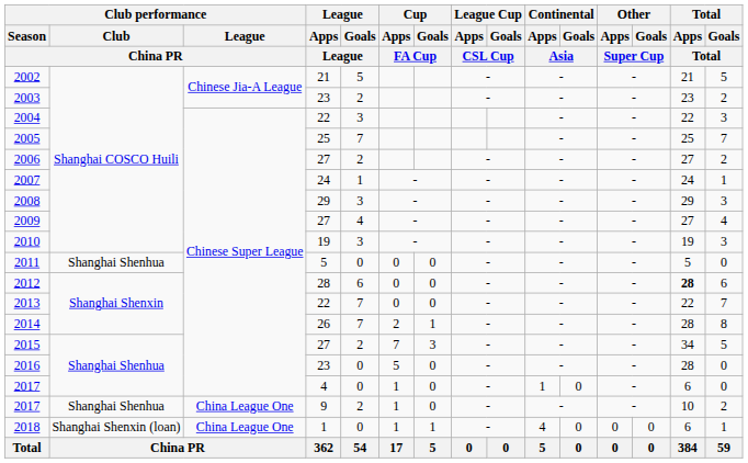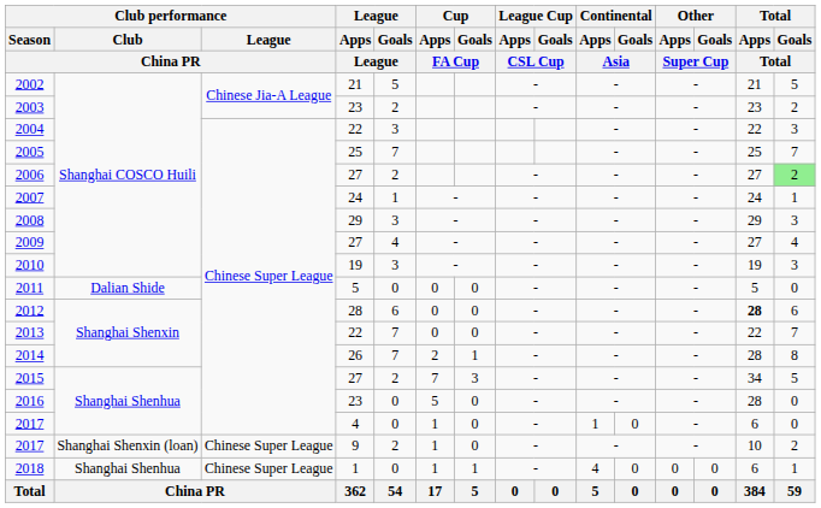 <table class="wikitable" style="text-align:center">
 <tr>
 <th colspan=3>Club performance</th>
 <th colspan=2>League</th>
 <th colspan=2>Cup</th>
 <th colspan=2>League Cup</th>
 <th colspan=2>Continental</th>
 <th colspan=2>Other</th>
 <th colspan=2>Total</th>
 </tr>
 <tr>
 <th>Season</th>
 <th>Club</th>
 <th>League</th>
 <th>Apps</th>
 <th>Goals</th>
 <th>Apps</th>
 <th>Goals</th>
 <th>Apps</th>
 <th>Goals</th>
 <th>Apps</th>
 <th>Goals</th>
 <th>Apps</th>
 <th>Goals</th>
 <th>Apps</th>
 <th>Goals</th>
 </tr>
 <tr>
 <th colspan=3>China PR</th>
 <th colspan=2>League</th>
 <th colspan=2><a href='#'>FA Cup</a></th>
 <th colspan=2><a href='#'>CSL Cup</a></th>
 <th colspan=2><a href='#'>Asia</a></th>
 <th colspan=2><a href='#'>Super Cup</a></th>
 <th colspan=2>Total</th>
 </tr>
 <tr>
 <td><a href='#'>2002</a></td>
 <td rowspan="9"><a href='#'>Shanghai COSCO Huili</a></td>
 <td rowspan="2"><a href='#'>Chinese Jia-A League</a></td>
 <td>21</td>
 <td>5</td>
 <td></td>
 <td></td>
 <td colspan="2">-</td>
 <td colspan="2">-</td>
 <td colspan="2">-</td>
 <td>21</td>
 <td>5</td>
 </tr>
 <tr>
 <td><a href='#'>2003</a></td>
 <td>23</td>
 <td>2</td>
 <td></td>
 <td></td>
 <td colspan="2">-</td>
 <td colspan="2">-</td>
 <td colspan="2">-</td>
 <td>23</td>
 <td>2</td>
 </tr>
 <tr>
 <td><a href='#'>2004</a></td>
 <td rowspan="14"><a href='#'>Chinese Super League</a></td>
 <td>22</td>
 <td>3</td>
 <td></td>
 <td></td>
 <td></td>
 <td></td>
 <td colspan="2">-</td>
 <td colspan="2">-</td>
 <td>22</td>
 <td>3</td>
 </tr>
 <tr>
 <td><a href='#'>2005</a></td>
 <td>25</td>
 <td>7</td>
 <td></td>
 <td></td>
 <td></td>
 <td></td>
 <td colspan="2">-</td>
 <td colspan="2">-</td>
 <td>25</td>
 <td>7</td>
 </tr>
 <tr>
 <td><a href='#'>2006</a></td>
 <td>27</td>
 <td>2</td>
 <td></td>
 <td></td>
 <td colspan="2">-</td>
 <td colspan="2">-</td>
 <td colspan="2">-</td>
 <td>27</td>
-<td>2</td>
+<td style="background: lightgreen;">2</td>
 </tr>
 <tr>
 <td><a href='#'>2007</a></td>
 <td>24</td>
 <td>1</td>
 <td colspan="2">-</td>
 <td colspan="2">-</td>
 <td colspan="2">-</td>
 <td colspan="2">-</td>
 <td>24</td>
 <td>1</td>
 </tr>
 <tr>
 <td><a href='#'>2008</a></td>
 <td>29</td>
 <td>3</td>
 <td colspan="2">-</td>
 <td colspan="2">-</td>
 <td colspan="2">-</td>
 <td colspan="2">-</td>
 <td>29</td>
 <td>3</td>
 </tr>
 <tr>
 <td><a href='#'>2009</a></td>
 <td>27</td>
 <td>4</td>
 <td colspan="2">-</td>
 <td colspan="2">-</td>
 <td colspan="2">-</td>
 <td colspan="2">-</td>
 <td>27</td>
 <td>4</td>
 </tr>
 <tr>
 <td><a href='#'>2010</a></td>
 <td>19</td>
 <td>3</td>
 <td colspan="2">-</td>
 <td colspan="2">-</td>
 <td colspan="2">-</td>
 <td colspan="2">-</td>
 <td>19</td>
 <td>3</td>
 </tr>
 <tr>
 <td><a href='#'>2011</a></td>
-<td>Shanghai Shenhua</td>
+<td><a href='#'>Dalian Shide</a></td>
 <td>5</td>
 <td>0</td>
 <td>0</td>
 <td>0</td>
 <td colspan="2">-</td>
 <td colspan="2">-</td>
 <td colspan="2">-</td>
 <td>5</td>
 <td>0</td>
 </tr>
 <tr>
 <td><a href='#'>2012</a></td>
 <td rowspan="3"><a href='#'>Shanghai Shenxin</a></td>
 <td>28</td>
 <td>6</td>
 <td>0</td>
 <td>0</td>
 <td colspan="2">-</td>
 <td colspan="2">-</td>
 <td colspan="2">-</td>
 <td><strong>28</strong></td>
 <td>6</td>
 </tr>
 <tr>
 <td><a href='#'>2013</a></td>
 <td>22</td>
 <td>7</td>
 <td>0</td>
 <td>0</td>
 <td colspan="2">-</td>
 <td colspan="2">-</td>
 <td colspan="2">-</td>
 <td>22</td>
 <td>7</td>
 </tr>
 <tr>
 <td><a href='#'>2014</a></td>
 <td>26</td>
 <td>7</td>
 <td>2</td>
 <td>1</td>
 <td colspan="2">-</td>
 <td colspan="2">-</td>
 <td colspan="2">-</td>
 <td>28</td>
 <td>8</td>
 </tr>
 <tr>
 <td><a href='#'>2015</a></td>
 <td rowspan="3"><a href='#'>Shanghai Shenhua</a></td>
 <td>27</td>
 <td>2</td>
 <td>7</td>
 <td>3</td>
 <td colspan="2">-</td>
 <td colspan="2">-</td>
 <td colspan="2">-</td>
 <td>34</td>
 <td>5</td>
 </tr>
 <tr>
 <td><a href='#'>2016</a></td>
 <td>23</td>
 <td>0</td>
 <td>5</td>
 <td>0</td>
 <td colspan="2">-</td>
 <td colspan="2">-</td>
 <td colspan="2">-</td>
 <td>28</td>
 <td>0</td>
 </tr>
 <tr>
 <td><a href='#'>2017</a></td>
 <td>4</td>
 <td>0</td>
 <td>1</td>
 <td>0</td>
 <td colspan="2">-</td>
 <td>1</td>
 <td>0</td>
 <td colspan="2">-</td>
 <td>6</td>
 <td>0</td>
 </tr>
 <tr>
 <td><a href='#'>2017</a></td>
-<td>Shanghai Shenhua</td>
-<td><a href='#'>China League One</a></td>
+<td>Shanghai Shenxin (loan)</td>
+<td>Chinese Super League</td>
 <td>9</td>
 <td>2</td>
 <td>1</td>
 <td>0</td>
 <td colspan="2">-</td>
 <td colspan="2">-</td>
 <td colspan="2">-</td>
 <td>10</td>
 <td>2</td>
 </tr>
 <tr>
 <td><a href='#'>2018</a></td>
-<td>Shanghai Shenxin (loan)</td>
-<td><a href='#'>China League One</a></td>
+<td>Shanghai Shenhua</td>
+<td>Chinese Super League</td>
 <td>1</td>
 <td>0</td>
 <td>1</td>
 <td>1</td>
 <td colspan="2">-</td>
 <td>4</td>
 <td>0</td>
 <td>0</td>
 <td>0</td>
 <td>6</td>
 <td>1</td>
 </tr>
 <tr>
 <th rowspan=3>Total</th>
 <th colspan=2>China PR</th>
 <th>362</th>
 <th>54</th>
 <th>17</th>
 <th>5</th>
 <th>0</th>
 <th>0</th>
 <th>5</th>
 <th>0</th>
 <th>0</th>
 <th>0</th>
 <th>384</th>
 <th>59</th>
 </tr>
 </table>
